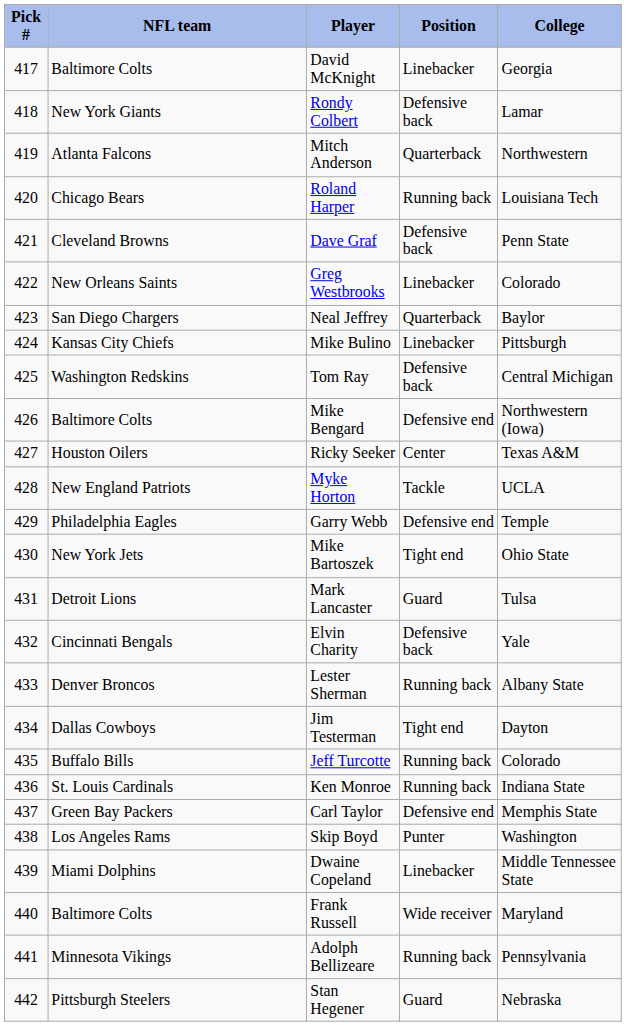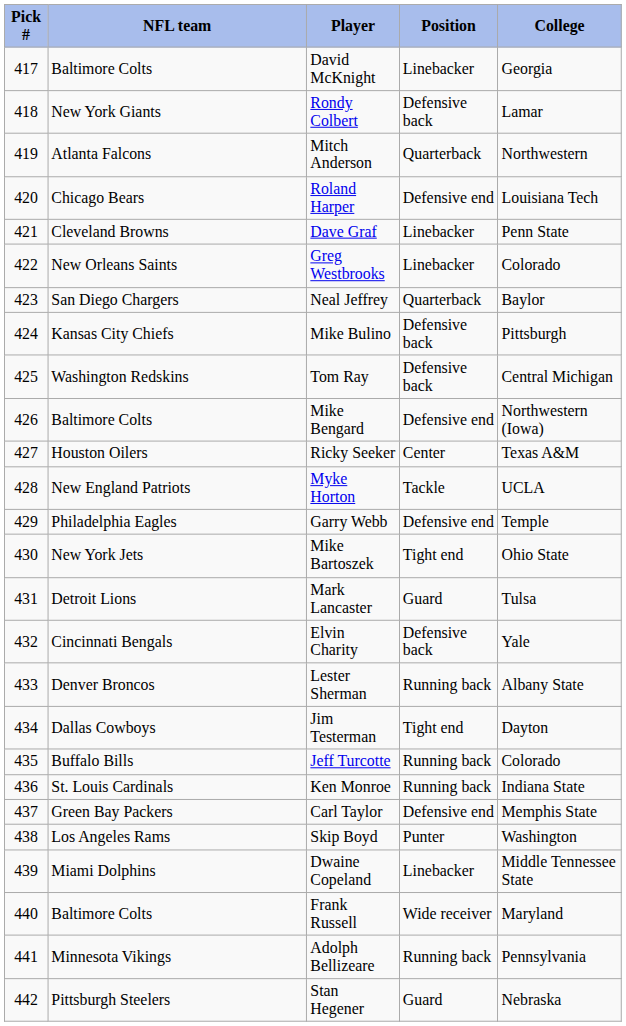 <table class="wikitable sortable sortable" style="width: 100%">
 <tr>
 <th style="background:#A8BDEC;" width=7%>Pick #</th>
 <th width=42% style="background:#A8BDEC;">NFL team</th>
 <th width=15% style="background:#A8BDEC;">Player</th>
 <th width=16% style="background:#A8BDEC;">Position</th>
 <th width=20% style="background:#A8BDEC;">College</th>
 </tr>
 <tr>
 <td align=center>417</td>
 <td>Baltimore Colts</td>
 <td>David McKnight</td>
 <td>Linebacker</td>
 <td>Georgia</td>
 </tr>
 <tr>
 <td align=center>418</td>
 <td>New York Giants</td>
 <td><a href='#'>Rondy Colbert</a></td>
 <td>Defensive back</td>
 <td>Lamar</td>
 </tr>
 <tr>
 <td align=center>419</td>
 <td>Atlanta Falcons</td>
 <td>Mitch Anderson</td>
 <td>Quarterback</td>
 <td>Northwestern</td>
 </tr>
 <tr>
 <td align=center>420</td>
 <td>Chicago Bears</td>
 <td><a href='#'>Roland Harper</a></td>
-<td>Running back</td>
+<td>Defensive end</td>
 <td>Louisiana Tech</td>
 </tr>
 <tr>
 <td align=center>421</td>
 <td>Cleveland Browns</td>
 <td><a href='#'>Dave Graf</a></td>
-<td>Defensive back</td>
+<td>Linebacker</td>
 <td>Penn State</td>
 </tr>
 <tr>
 <td align=center>422</td>
 <td>New Orleans Saints</td>
 <td><a href='#'>Greg Westbrooks</a></td>
 <td>Linebacker</td>
 <td>Colorado</td>
 </tr>
 <tr>
 <td align=center>423</td>
 <td>San Diego Chargers</td>
 <td>Neal Jeffrey</td>
 <td>Quarterback</td>
 <td>Baylor</td>
 </tr>
 <tr>
 <td align=center>424</td>
 <td>Kansas City Chiefs</td>
 <td>Mike Bulino</td>
-<td>Linebacker</td>
+<td>Defensive back</td>
 <td>Pittsburgh</td>
 </tr>
 <tr>
 <td align=center>425</td>
 <td>Washington Redskins</td>
 <td>Tom Ray</td>
 <td>Defensive back</td>
 <td>Central Michigan</td>
 </tr>
 <tr>
 <td align=center>426</td>
 <td>Baltimore Colts</td>
 <td>Mike Bengard</td>
 <td>Defensive end</td>
 <td>Northwestern (Iowa)</td>
 </tr>
 <tr>
 <td align=center>427</td>
 <td>Houston Oilers</td>
 <td>Ricky Seeker</td>
 <td>Center</td>
 <td>Texas A&M</td>
 </tr>
 <tr>
 <td align=center>428</td>
 <td>New England Patriots</td>
 <td><a href='#'>Myke Horton</a></td>
 <td>Tackle</td>
 <td>UCLA</td>
 </tr>
 <tr>
 <td align=center>429</td>
 <td>Philadelphia Eagles</td>
 <td>Garry Webb</td>
 <td>Defensive end</td>
 <td>Temple</td>
 </tr>
 <tr>
 <td align=center>430</td>
 <td>New York Jets</td>
 <td>Mike Bartoszek</td>
 <td>Tight end</td>
 <td>Ohio State</td>
 </tr>
 <tr>
 <td align=center>431</td>
 <td>Detroit Lions</td>
 <td>Mark Lancaster</td>
 <td>Guard</td>
 <td>Tulsa</td>
 </tr>
 <tr>
 <td align=center>432</td>
 <td>Cincinnati Bengals</td>
 <td>Elvin Charity</td>
 <td>Defensive back</td>
 <td>Yale</td>
 </tr>
 <tr>
 <td align=center>433</td>
 <td>Denver Broncos</td>
 <td>Lester Sherman</td>
 <td>Running back</td>
 <td>Albany State</td>
 </tr>
 <tr>
 <td align=center>434</td>
 <td>Dallas Cowboys</td>
 <td>Jim Testerman</td>
 <td>Tight end</td>
 <td>Dayton</td>
 </tr>
 <tr>
 <td align=center>435</td>
 <td>Buffalo Bills</td>
 <td><a href='#'>Jeff Turcotte</a></td>
 <td>Running back</td>
 <td>Colorado</td>
 </tr>
 <tr>
 <td align=center>436</td>
 <td>St. Louis Cardinals</td>
 <td>Ken Monroe</td>
 <td>Running back</td>
 <td>Indiana State</td>
 </tr>
 <tr>
 <td align=center>437</td>
 <td>Green Bay Packers</td>
 <td>Carl Taylor</td>
 <td>Defensive end</td>
 <td>Memphis State</td>
 </tr>
 <tr>
 <td align=center>438</td>
 <td>Los Angeles Rams</td>
 <td>Skip Boyd</td>
 <td>Punter</td>
 <td>Washington</td>
 </tr>
 <tr>
 <td align=center>439</td>
 <td>Miami Dolphins</td>
 <td>Dwaine Copeland</td>
 <td>Linebacker</td>
 <td>Middle Tennessee State</td>
 </tr>
 <tr>
 <td align=center>440</td>
 <td>Baltimore Colts</td>
 <td>Frank Russell</td>
 <td>Wide receiver</td>
 <td>Maryland</td>
 </tr>
 <tr>
 <td align=center>441</td>
 <td>Minnesota Vikings</td>
 <td>Adolph Bellizeare</td>
 <td>Running back</td>
 <td>Pennsylvania</td>
 </tr>
 <tr>
 <td align=center>442 </td>
 <td>Pittsburgh Steelers</td>
 <td>Stan Hegener</td>
 <td>Guard</td>
 <td>Nebraska</td>
 </tr>
 </table>
